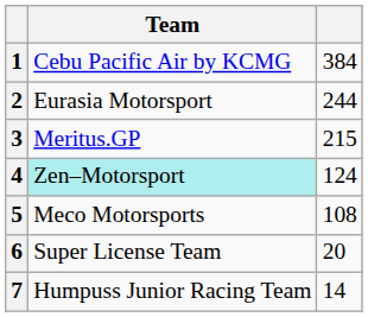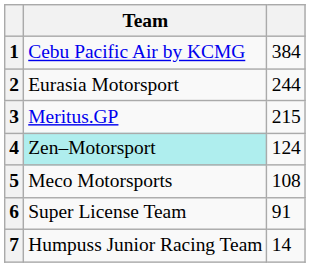 <table class="wikitable" style="font-size: 85%">
 <tr>
 <th></th>
 <th>Team</th>
 <th></th>
 </tr>
 <tr>
 <th>1</th>
 <td> <a href='#'>Cebu Pacific Air by KCMG</a></td>
 <td>384</td>
 </tr>
 <tr>
 <th>2</th>
 <td> Eurasia Motorsport</td>
 <td>244</td>
 </tr>
 <tr>
 <th>3</th>
 <td> <a href='#'>Meritus.GP</a></td>
 <td>215</td>
 </tr>
 <tr>
 <th>4</th>
 <td style="background: paleturquoise;"> Zen–Motorsport</td>
 <td>124</td>
 </tr>
 <tr>
 <th>5</th>
 <td> Meco Motorsports</td>
 <td>108</td>
 </tr>
 <tr>
 <th>6</th>
 <td> Super License Team</td>
-<td>20</td>
+<td>91</td>
 </tr>
 <tr>
 <th>7</th>
 <td> Humpuss Junior Racing Team</td>
 <td>14</td>
 </tr>
 </table>
